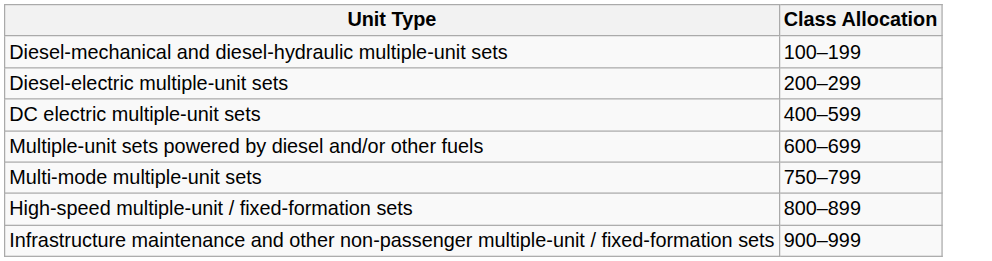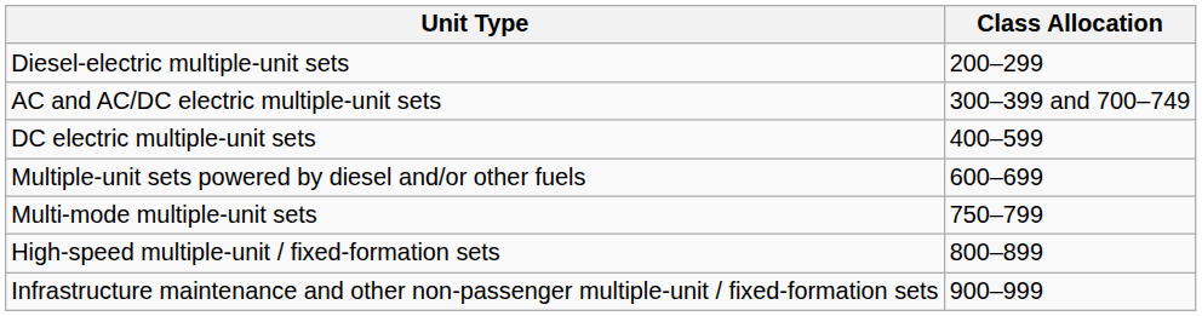 <table class="wikitable">
 <tr>
 <th>Unit Type</th>
 <th>Class Allocation</th>
 </tr>
 <tr>
-<td>Diesel-mechanical and diesel-hydraulic multiple-unit sets</td>
-<td>100–199</td>
+<td>Diesel-electric multiple-unit sets</td>
+<td>200–299</td>
 </tr>
 <tr>
-<td>Diesel-electric multiple-unit sets</td>
-<td>200–299</td>
+<td>AC and AC/DC electric multiple-unit sets</td>
+<td>300–399 and 700–749</td>
 </tr>
 <tr>
 <td>DC electric multiple-unit sets</td>
 <td>400–599</td>
 </tr>
 <tr>
 <td>Multiple-unit sets powered by diesel and/or other fuels</td>
 <td>600–699</td>
 </tr>
 <tr>
 <td>Multi-mode multiple-unit sets</td>
 <td>750–799</td>
 </tr>
 <tr>
 <td>High-speed multiple-unit / fixed-formation sets</td>
 <td>800–899</td>
 </tr>
 <tr>
 <td>Infrastructure maintenance and other non-passenger multiple-unit / fixed-formation sets</td>
 <td>900–999</td>
 </tr>
 </table>
